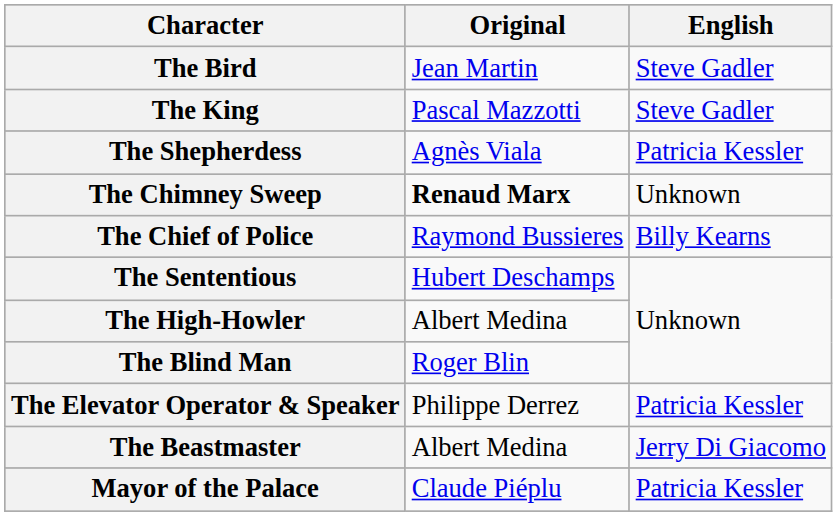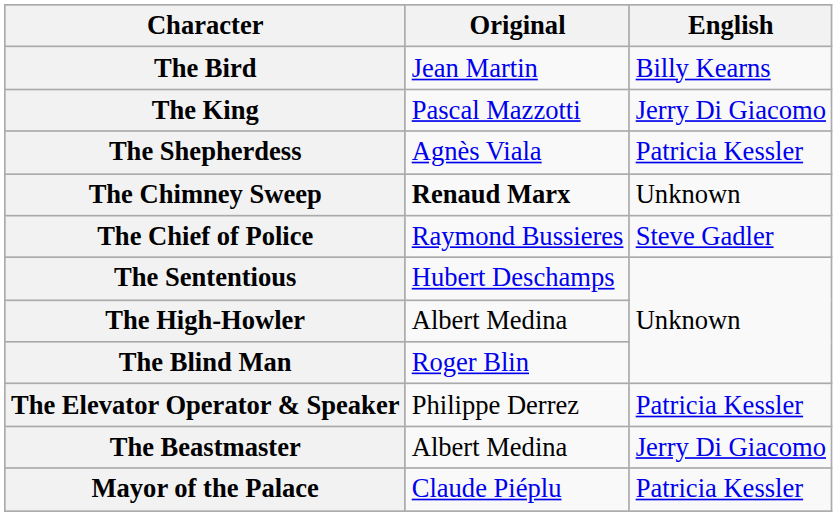 <table class="wikitable">
 <tr>
 <th>Character</th>
 <th>Original</th>
 <th>English</th>
 </tr>
 <tr>
 <th>The Bird</th>
 <td><a href='#'>Jean Martin</a></td>
-<td><a href='#'>Steve Gadler</a></td>
+<td><a href='#'>Billy Kearns</a></td>
 </tr>
 <tr>
 <th>The King</th>
 <td><a href='#'>Pascal Mazzotti</a></td>
-<td><a href='#'>Steve Gadler</a></td>
+<td><a href='#'>Jerry Di Giacomo</a></td>
 </tr>
 <tr>
 <th>The Shepherdess</th>
 <td><a href='#'>Agnès Viala</a></td>
 <td><a href='#'>Patricia Kessler</a></td>
 </tr>
 <tr>
 <th>The Chimney Sweep</th>
 <td><strong>Renaud Marx</strong></td>
 <td>Unknown</td>
 </tr>
 <tr>
 <th>The Chief of Police</th>
 <td><a href='#'>Raymond Bussieres</a></td>
-<td><a href='#'>Billy Kearns</a></td>
+<td><a href='#'>Steve Gadler</a></td>
 </tr>
 <tr>
 <th>The Sententious</th>
 <td><a href='#'>Hubert Deschamps</a></td>
 <td rowspan="3">Unknown</td>
 </tr>
 <tr>
 <th>The High-Howler</th>
 <td>Albert Medina</td>
 </tr>
 <tr>
 <th>The Blind Man</th>
 <td><a href='#'>Roger Blin</a></td>
 </tr>
 <tr>
 <th>The Elevator Operator & Speaker</th>
 <td>Philippe Derrez</td>
 <td><a href='#'>Patricia Kessler</a></td>
 </tr>
 <tr>
 <th>The Beastmaster</th>
 <td>Albert Medina</td>
 <td><a href='#'>Jerry Di Giacomo</a></td>
 </tr>
 <tr>
 <th>Mayor of the Palace</th>
 <td><a href='#'>Claude Piéplu</a></td>
 <td><a href='#'>Patricia Kessler</a></td>
 </tr>
 </table>
